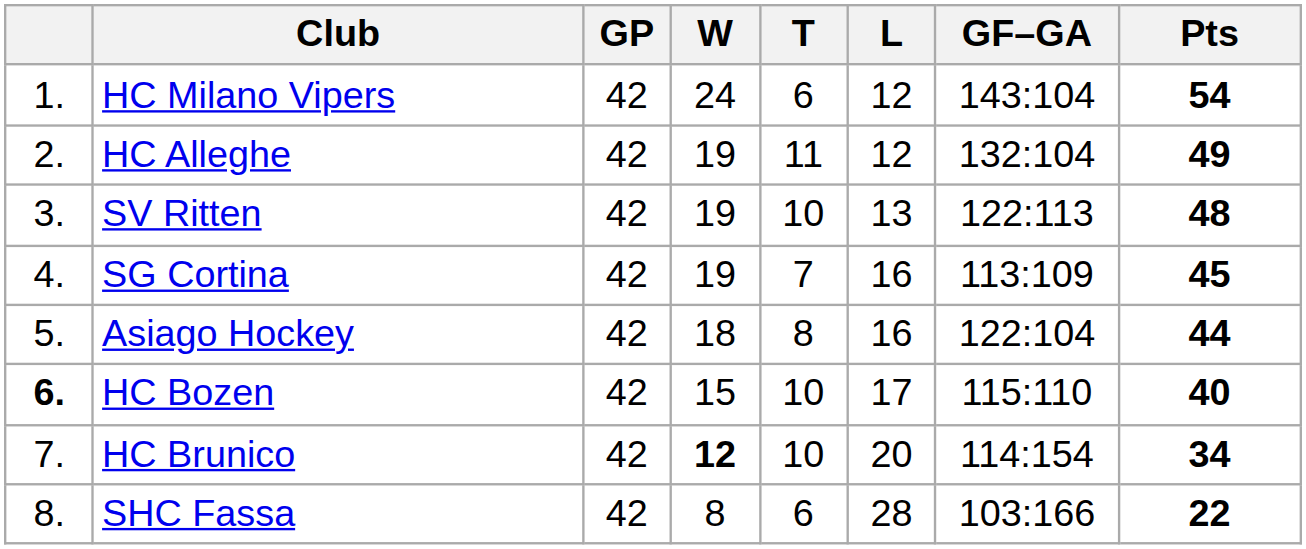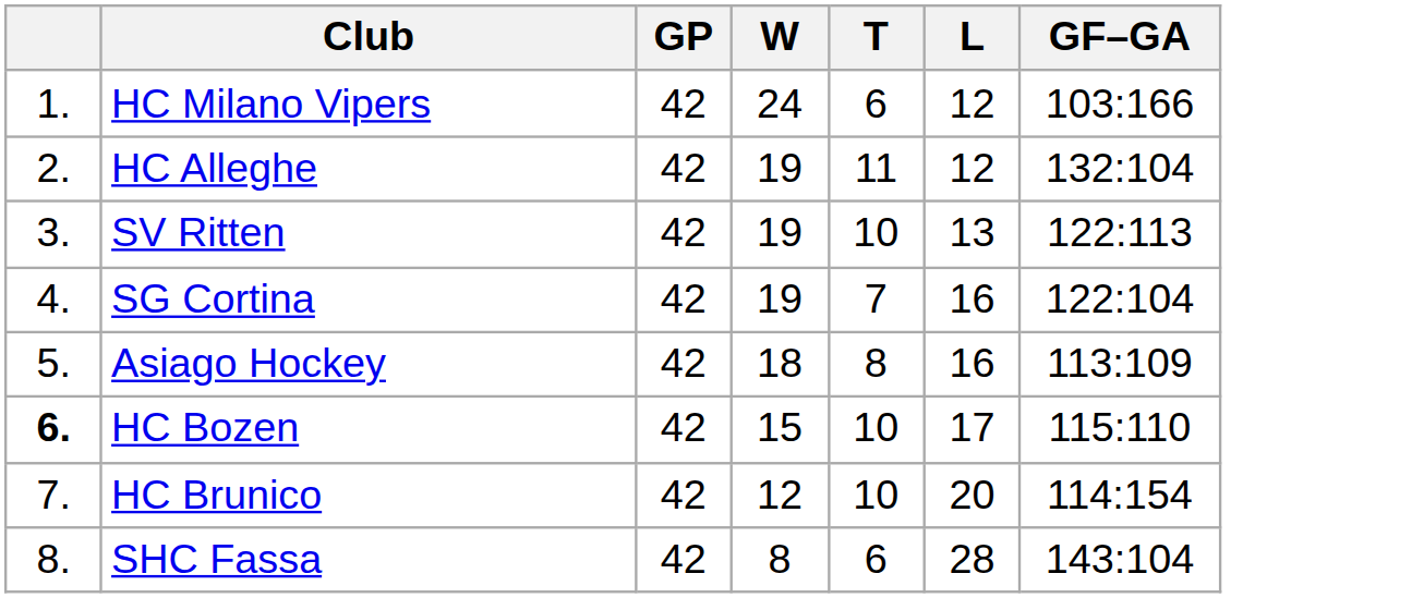 <table class="wikitable">
 <tr>
 <th width="30"></th>
 <th width="200">Club</th>
 <th width="30">GP</th>
 <th width="30">W</th>
 <th width="30">T</th>
 <th width="30">L</th>
 <th width="70">GF–GA</th>
-<th width="70">Pts</th>
 </tr>
 <tr bgcolor="#FFFFFF" align="center">
 <td>1.</td>
 <td align="left"><a href='#'>HC Milano Vipers</a></td>
 <td>42</td>
 <td>24</td>
 <td>6</td>
 <td>12</td>
-<td>143:104</td>
-<td><strong>54</strong></td>
+<td>103:166</td>
 </tr>
 <tr bgcolor="#FFFFFF" align="center">
 <td>2.</td>
 <td align="left"><a href='#'>HC Alleghe</a></td>
 <td>42</td>
 <td>19</td>
 <td>11</td>
 <td>12</td>
 <td>132:104</td>
-<td><strong>49</strong></td>
 </tr>
 <tr bgcolor="#FFFFFF" align="center">
 <td>3.</td>
 <td align="left"><a href='#'>SV Ritten</a></td>
 <td>42</td>
 <td>19</td>
 <td>10</td>
 <td>13</td>
 <td>122:113</td>
-<td><strong>48</strong></td>
 </tr>
 <tr bgcolor="#FFFFFF" align="center">
 <td>4.</td>
 <td align="left"><a href='#'>SG Cortina</a></td>
 <td>42</td>
 <td>19</td>
 <td>7</td>
 <td>16</td>
-<td>113:109</td>
-<td><strong>45</strong></td>
+<td>122:104</td>
 </tr>
 <tr bgcolor="#FFFFFF" align="center">
 <td>5.</td>
 <td align="left"><a href='#'>Asiago Hockey</a></td>
 <td>42</td>
 <td>18</td>
 <td>8</td>
 <td>16</td>
-<td>122:104</td>
-<td><strong>44</strong></td>
+<td>113:109</td>
 </tr>
 <tr bgcolor="#FFFFFF" align="center">
 <td><strong>6.</strong></td>
 <td align="left"><a href='#'>HC Bozen</a></td>
 <td>42</td>
 <td>15</td>
 <td>10</td>
 <td>17</td>
 <td>115:110</td>
-<td><strong>40</strong></td>
 </tr>
 <tr bgcolor="#FFFFFF" align="center">
 <td>7.</td>
 <td align="left"><a href='#'>HC Brunico</a></td>
 <td>42</td>
-<td><strong>12</strong></td>
+<td>12</td>
 <td>10</td>
 <td>20</td>
 <td>114:154</td>
-<td><strong>34</strong></td>
 </tr>
 <tr bgcolor="#FFFFFF" align="center">
 <td>8.</td>
 <td align="left"><a href='#'>SHC Fassa</a></td>
 <td>42</td>
 <td>8</td>
 <td>6</td>
 <td>28</td>
-<td>103:166</td>
-<td><strong>22</strong></td>
+<td>143:104</td>
 </tr>
 </table>
